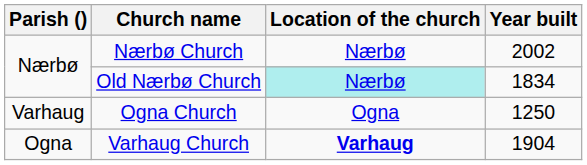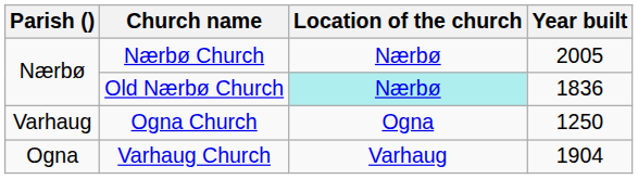 <table class="wikitable" style="text-align:center">
 <tr>
 <th>Parish ()</th>
 <th>Church name</th>
 <th>Location of the church</th>
 <th>Year built</th>
 </tr>
 <tr>
 <td rowspan="2">Nærbø</td>
 <td><a href='#'>Nærbø Church</a></td>
 <td><a href='#'>Nærbø</a></td>
-<td>2002</td>
+<td>2005</td>
 </tr>
 <tr>
 <td><a href='#'>Old Nærbø Church</a></td>
 <td style="background: paleturquoise;"><a href='#'>Nærbø</a></td>
-<td>1834</td>
+<td>1836</td>
 </tr>
 <tr>
 <td rowspan="1">Varhaug</td>
 <td><a href='#'>Ogna Church</a></td>
 <td><a href='#'>Ogna</a></td>
 <td>1250</td>
 </tr>
 <tr>
 <td rowspan="1">Ogna</td>
 <td><a href='#'>Varhaug Church</a></td>
-<td><strong><a href='#'>Varhaug</a></strong></td>
+<td><a href='#'>Varhaug</a></td>
 <td>1904</td>
 </tr>
 </table>
